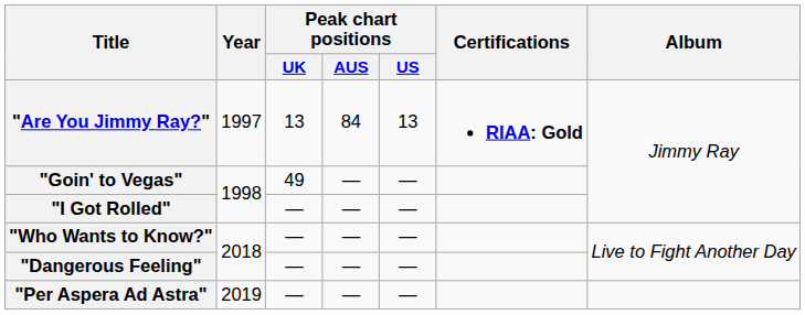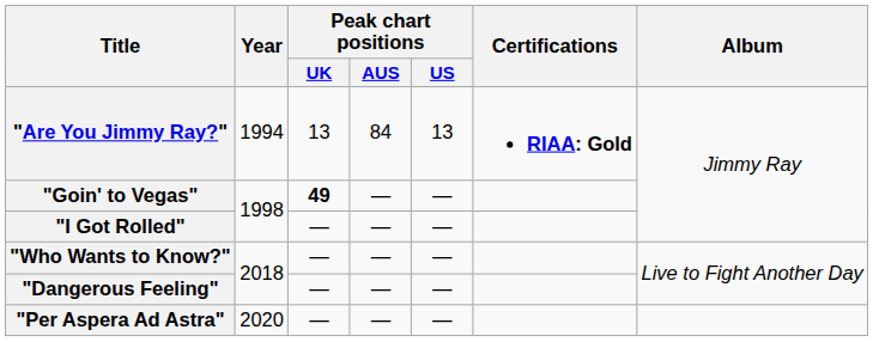 <table class="wikitable plainrowheaders" style="text-align:center;">
 <tr>
 <th scope="col" rowspan="2">Title</th>
 <th scope="col" rowspan="2">Year</th>
 <th scope="col" colspan="3">Peak chart positions</th>
 <th scope="col" rowspan="2">Certifications</th>
 <th scope="col" rowspan="2">Album</th>
 </tr>
 <tr>
 <th scope="col" style="width:3em;font-size:90%;"><a href='#'>UK</a><br></th>
 <th scope="col" style="width:3em;font-size:90%;"><a href='#'>AUS</a><br></th>
 <th scope="col" style="width:3em;font-size:90%;"><a href='#'>US</a><br></th>
 </tr>
 <tr>
 <th scope="row">"<a href='#'>Are You Jimmy Ray?</a>"</th>
-<td>1997</td>
+<td>1994</td>
 <td>13</td>
 <td>84</td>
 <td>13</td>
 <td><strong><br><ul><li><a href='#'>RIAA</a>: Gold</li></ul></strong></td>
 <td rowspan="3"><em>Jimmy Ray</em></td>
 </tr>
 <tr>
 <th scope="row">"Goin' to Vegas"</th>
 <td rowspan="2">1998</td>
-<td>49</td>
+<td><strong>49</strong></td>
 <td>—</td>
 <td>—</td>
 <td></td>
 </tr>
 <tr>
 <th scope="row">"I Got Rolled"</th>
 <td>—</td>
 <td>—</td>
 <td>—</td>
 <td></td>
 </tr>
 <tr>
 <th scope="row">"Who Wants to Know?"</th>
 <td rowspan="2">2018</td>
 <td>—</td>
 <td>—</td>
 <td>—</td>
 <td></td>
 <td rowspan="2"><em>Live to Fight Another Day</em></td>
 </tr>
 <tr>
 <th scope="row">"Dangerous Feeling"</th>
 <td>—</td>
 <td>—</td>
 <td>—</td>
 <td></td>
 </tr>
 <tr>
 <th scope="row">"Per Aspera Ad Astra"</th>
-<td>2019</td>
+<td>2020</td>
 <td>—</td>
 <td>—</td>
 <td>—</td>
 <td></td>
 <td></td>
 </tr>
 </table>
